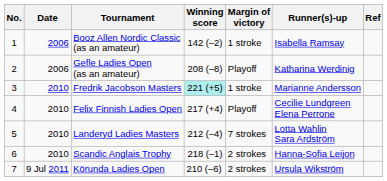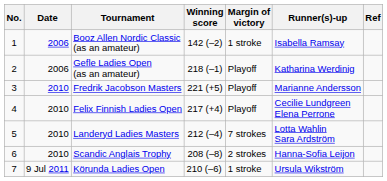 <table class="wikitable" style="font-size:95%;">
 <tr>
 <th>No.</th>
 <th>Date</th>
 <th>Tournament</th>
 <th>Winning<br>score</th>
 <th>Margin of<br>victory</th>
 <th>Runner(s)-up</th>
 <th>Ref</th>
 </tr>
 <tr>
 <td align=center>1</td>
 <td align=right> <a href='#'>2006</a></td>
 <td><a href='#'>Booz Allen Nordic Classic</a><br> (as an amateur)</td>
 <td align=center>142 (–2)</td>
 <td>1 stroke</td>
 <td> <a href='#'>Isabella Ramsay</a></td>
 <td></td>
 </tr>
 <tr>
 <td align=center>2</td>
 <td align=right> 2006</td>
 <td><a href='#'>Gefle Ladies Open</a><br> (as an amateur)</td>
-<td align=center>208 (–8)</td>
+<td align=center>218 (–1)</td>
 <td>Playoff</td>
 <td> <a href='#'>Katharina Werdinig</a></td>
 <td></td>
 </tr>
 <tr>
 <td align=center>3</td>
 <td align=right> <a href='#'>2010</a></td>
 <td><a href='#'>Fredrik Jacobson Masters</a></td>
-<td align=center style="background: paleturquoise;">221 (+5)</td>
-<td>1 stroke</td>
+<td align=center>221 (+5)</td>
+<td>Playoff</td>
 <td> <a href='#'>Marianne Andersson</a></td>
 <td></td>
 </tr>
 <tr>
 <td align=center>4</td>
 <td align=right> 2010</td>
 <td><a href='#'>Felix Finnish Ladies Open</a></td>
 <td align=center>217 (+4)</td>
 <td>Playoff</td>
 <td> <a href='#'>Cecilie Lundgreen</a><br> <a href='#'>Elena Perrone</a></td>
 <td></td>
 </tr>
 <tr>
 <td align=center>5</td>
 <td align=right> 2010</td>
 <td><a href='#'>Landeryd Ladies Masters</a></td>
 <td align=center>212 (–4)</td>
 <td>7 strokes</td>
 <td> <a href='#'>Lotta Wahlin</a><br> <a href='#'>Sara Ardström</a></td>
 <td></td>
 </tr>
 <tr>
 <td align=center>6</td>
 <td align=right> 2010</td>
 <td><a href='#'>Scandic Anglais Trophy</a></td>
-<td align=center>218 (–1)</td>
+<td align=center>208 (–8)</td>
 <td>2 strokes</td>
 <td> <a href='#'>Hanna-Sofia Leijon</a></td>
 <td></td>
 </tr>
 <tr>
 <td align=center>7</td>
 <td align=right>9 Jul <a href='#'>2011</a></td>
 <td><a href='#'>Körunda Ladies Open</a></td>
 <td>210 (–6)</td>
-<td>2 strokes</td>
+<td>1 stroke</td>
 <td> <a href='#'>Ursula Wikström</a></td>
 <td></td>
 </tr>
 </table>
